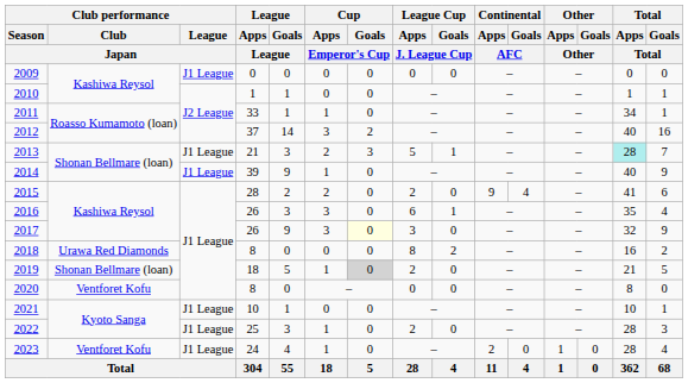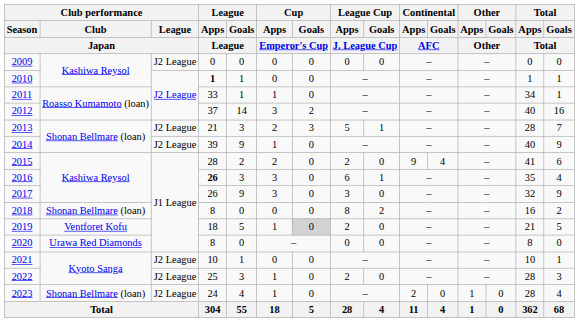 <table class="wikitable" style="text-align:center;">
 <tr>
 <th colspan=3>Club performance</th>
 <th colspan=2>League</th>
 <th colspan=2>Cup</th>
 <th colspan=2>League Cup</th>
 <th colspan=2>Continental</th>
 <th colspan=2>Other</th>
 <th colspan=2>Total</th>
 </tr>
 <tr>
 <th>Season</th>
 <th>Club</th>
 <th>League</th>
 <th>Apps</th>
 <th>Goals</th>
 <th>Apps</th>
 <th>Goals</th>
 <th>Apps</th>
 <th>Goals</th>
 <th>Apps</th>
 <th>Goals</th>
 <th>Apps</th>
 <th>Goals</th>
 <th>Apps</th>
 <th>Goals</th>
 </tr>
 <tr>
 <th colspan=3>Japan</th>
 <th colspan=2>League</th>
 <th colspan=2><a href='#'>Emperor's Cup</a></th>
 <th colspan=2><a href='#'>J. League Cup</a></th>
 <th colspan=2><a href='#'>AFC</a></th>
 <th colspan=2>Other</th>
 <th colspan=2>Total</th>
 </tr>
 <tr>
 <td><a href='#'>2009</a></td>
 <td rowspan="2"><a href='#'>Kashiwa Reysol</a></td>
-<td><a href='#'>J1 League</a></td>
+<td>J2 League</td>
 <td>0</td>
 <td>0</td>
 <td>0</td>
 <td>0</td>
 <td>0</td>
 <td>0</td>
 <td colspan=2>–</td>
 <td colspan=2>–</td>
 <td>0</td>
 <td>0</td>
 </tr>
 <tr>
 <td><a href='#'>2010</a></td>
 <td rowspan=3><a href='#'>J2 League</a></td>
-<td>1</td>
+<td><strong>1</strong></td>
 <td>1</td>
 <td>0</td>
 <td>0</td>
 <td colspan="2">–</td>
 <td colspan="2">–</td>
 <td colspan=2>–</td>
 <td>1</td>
 <td>1</td>
 </tr>
 <tr>
 <td><a href='#'>2011</a></td>
 <td rowspan=2><a href='#'>Roasso Kumamoto</a> (loan)</td>
 <td>33</td>
 <td>1</td>
 <td>1</td>
 <td>0</td>
 <td colspan=2>–</td>
 <td colspan="2">–</td>
 <td colspan=2>–</td>
 <td>34</td>
 <td>1</td>
 </tr>
 <tr>
 <td><a href='#'>2012</a></td>
 <td>37</td>
 <td>14</td>
 <td>3</td>
 <td>2</td>
 <td colspan=2>–</td>
 <td colspan="2">–</td>
 <td colspan=2>–</td>
 <td>40</td>
 <td>16</td>
 </tr>
 <tr>
 <td><a href='#'>2013</a></td>
 <td rowspan="2"><a href='#'>Shonan Bellmare</a> (loan)</td>
-<td>J1 League</td>
+<td>J2 League</td>
 <td>21</td>
 <td>3</td>
 <td>2</td>
 <td>3</td>
 <td>5</td>
 <td>1</td>
 <td colspan=2>–</td>
 <td colspan=2>–</td>
-<td style="background: paleturquoise;">28</td>
+<td>28</td>
 <td>7</td>
 </tr>
 <tr>
 <td><a href='#'>2014</a></td>
-<td><a href='#'>J1 League</a></td>
+<td>J2 League</td>
 <td>39</td>
 <td>9</td>
 <td>1</td>
 <td>0</td>
 <td colspan=2>–</td>
 <td colspan="2">–</td>
 <td colspan=2>–</td>
 <td>40</td>
 <td>9</td>
 </tr>
 <tr>
 <td><a href='#'>2015</a></td>
 <td rowspan="3"><a href='#'>Kashiwa Reysol</a></td>
 <td rowspan="6">J1 League</td>
 <td>28</td>
 <td>2</td>
 <td>2</td>
 <td>0</td>
 <td>2</td>
 <td>0</td>
 <td>9</td>
 <td>4</td>
 <td colspan=2>–</td>
 <td>41</td>
 <td>6</td>
 </tr>
 <tr>
 <td><a href='#'>2016</a></td>
-<td>26</td>
+<td><strong>26</strong></td>
 <td>3</td>
 <td>3</td>
 <td>0</td>
 <td>6</td>
 <td>1</td>
 <td colspan="2">–</td>
 <td colspan=2>–</td>
 <td>35</td>
 <td>4</td>
 </tr>
 <tr>
 <td><a href='#'>2017</a></td>
 <td>26</td>
 <td>9</td>
 <td>3</td>
-<td style="background: lightyellow;">0</td>
+<td>0</td>
 <td>3</td>
 <td>0</td>
 <td colspan="2">–</td>
 <td colspan=2>–</td>
 <td>32</td>
 <td>9</td>
 </tr>
 <tr>
 <td><a href='#'>2018</a></td>
-<td><a href='#'>Urawa Red Diamonds</a></td>
+<td><a href='#'>Shonan Bellmare</a> (loan)</td>
 <td>8</td>
 <td>0</td>
 <td>0</td>
 <td>0</td>
 <td>8</td>
 <td>2</td>
 <td colspan="2">–</td>
 <td colspan=2>–</td>
 <td>16</td>
 <td>2</td>
 </tr>
 <tr>
 <td><a href='#'>2019</a></td>
-<td><a href='#'>Shonan Bellmare</a> (loan)</td>
+<td><a href='#'>Ventforet Kofu</a></td>
 <td>18</td>
 <td>5</td>
 <td>1</td>
 <td style="background: lightgrey;">0</td>
 <td>2</td>
 <td>0</td>
 <td colspan="2">–</td>
 <td colspan=2>–</td>
 <td>21</td>
 <td>5</td>
 </tr>
 <tr>
 <td><a href='#'>2020</a></td>
-<td><a href='#'>Ventforet Kofu</a></td>
+<td><a href='#'>Urawa Red Diamonds</a></td>
 <td>8</td>
 <td>0</td>
 <td colspan="2">–</td>
 <td>0</td>
 <td>0</td>
 <td colspan="2">–</td>
 <td colspan=2>–</td>
 <td>8</td>
 <td>0</td>
 </tr>
 <tr>
 <td><a href='#'>2021</a></td>
 <td rowspan="2"><a href='#'>Kyoto Sanga</a></td>
-<td>J1 League</td>
+<td>J2 League</td>
 <td>10</td>
 <td>1</td>
 <td>0</td>
 <td>0</td>
 <td colspan="2">–</td>
 <td colspan="2">–</td>
 <td colspan=2>–</td>
 <td>10</td>
 <td>1</td>
 </tr>
 <tr>
 <td><a href='#'>2022</a></td>
-<td>J1 League</td>
+<td>J2 League</td>
 <td>25</td>
 <td>3</td>
 <td>1</td>
 <td>0</td>
 <td>2</td>
 <td>0</td>
 <td colspan="2">–</td>
 <td colspan=2>–</td>
 <td>28</td>
 <td>3</td>
 </tr>
 <tr>
 <td><a href='#'>2023</a></td>
-<td><a href='#'>Ventforet Kofu</a></td>
-<td>J1 League</td>
+<td><a href='#'>Shonan Bellmare</a> (loan)</td>
+<td>J2 League</td>
 <td>24</td>
 <td>4</td>
 <td>1</td>
 <td>0</td>
 <td colspan="2">–</td>
 <td>2</td>
 <td>0</td>
 <td>1</td>
 <td>0</td>
 <td>28</td>
 <td>4</td>
 </tr>
 <tr>
 <th colspan="3">Total</th>
 <th>304</th>
 <th>55</th>
 <th>18</th>
 <th>5</th>
 <th>28</th>
 <th>4</th>
 <th>11</th>
 <th>4</th>
 <th>1</th>
 <th>0</th>
 <th>362</th>
 <th>68</th>
 </tr>
 </table>
